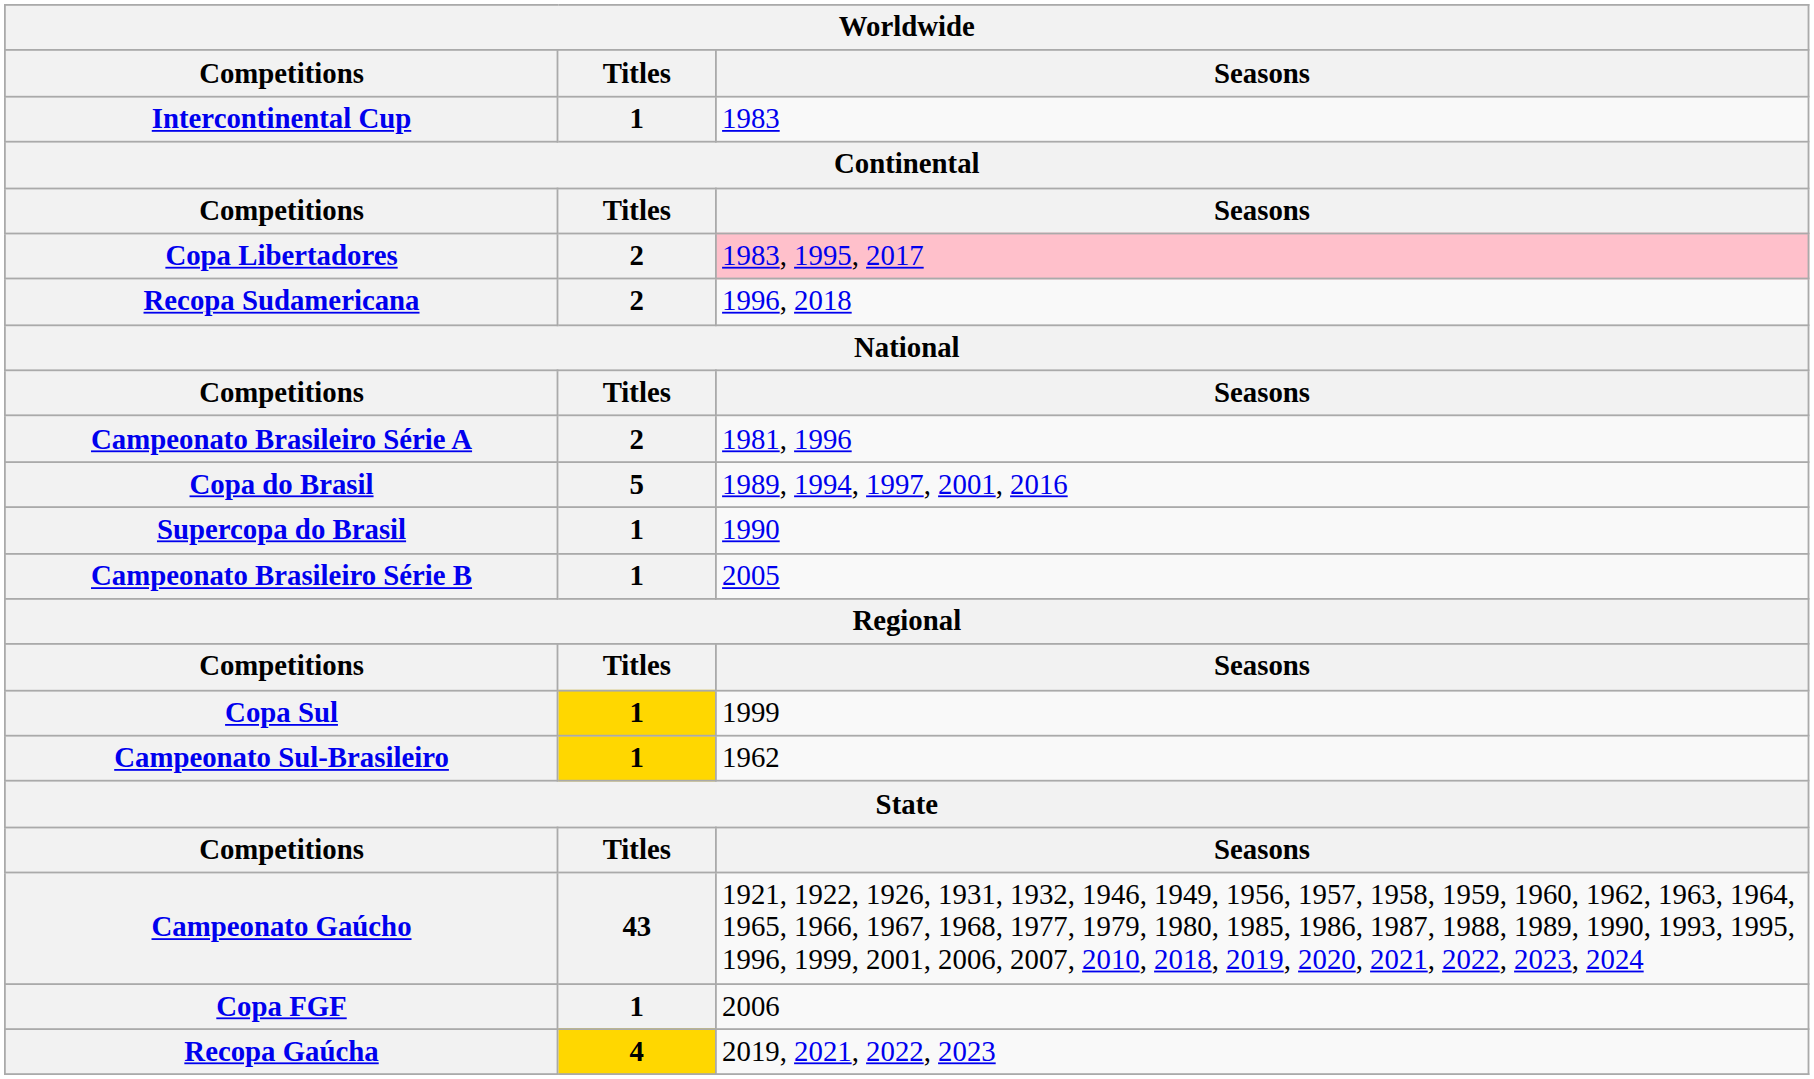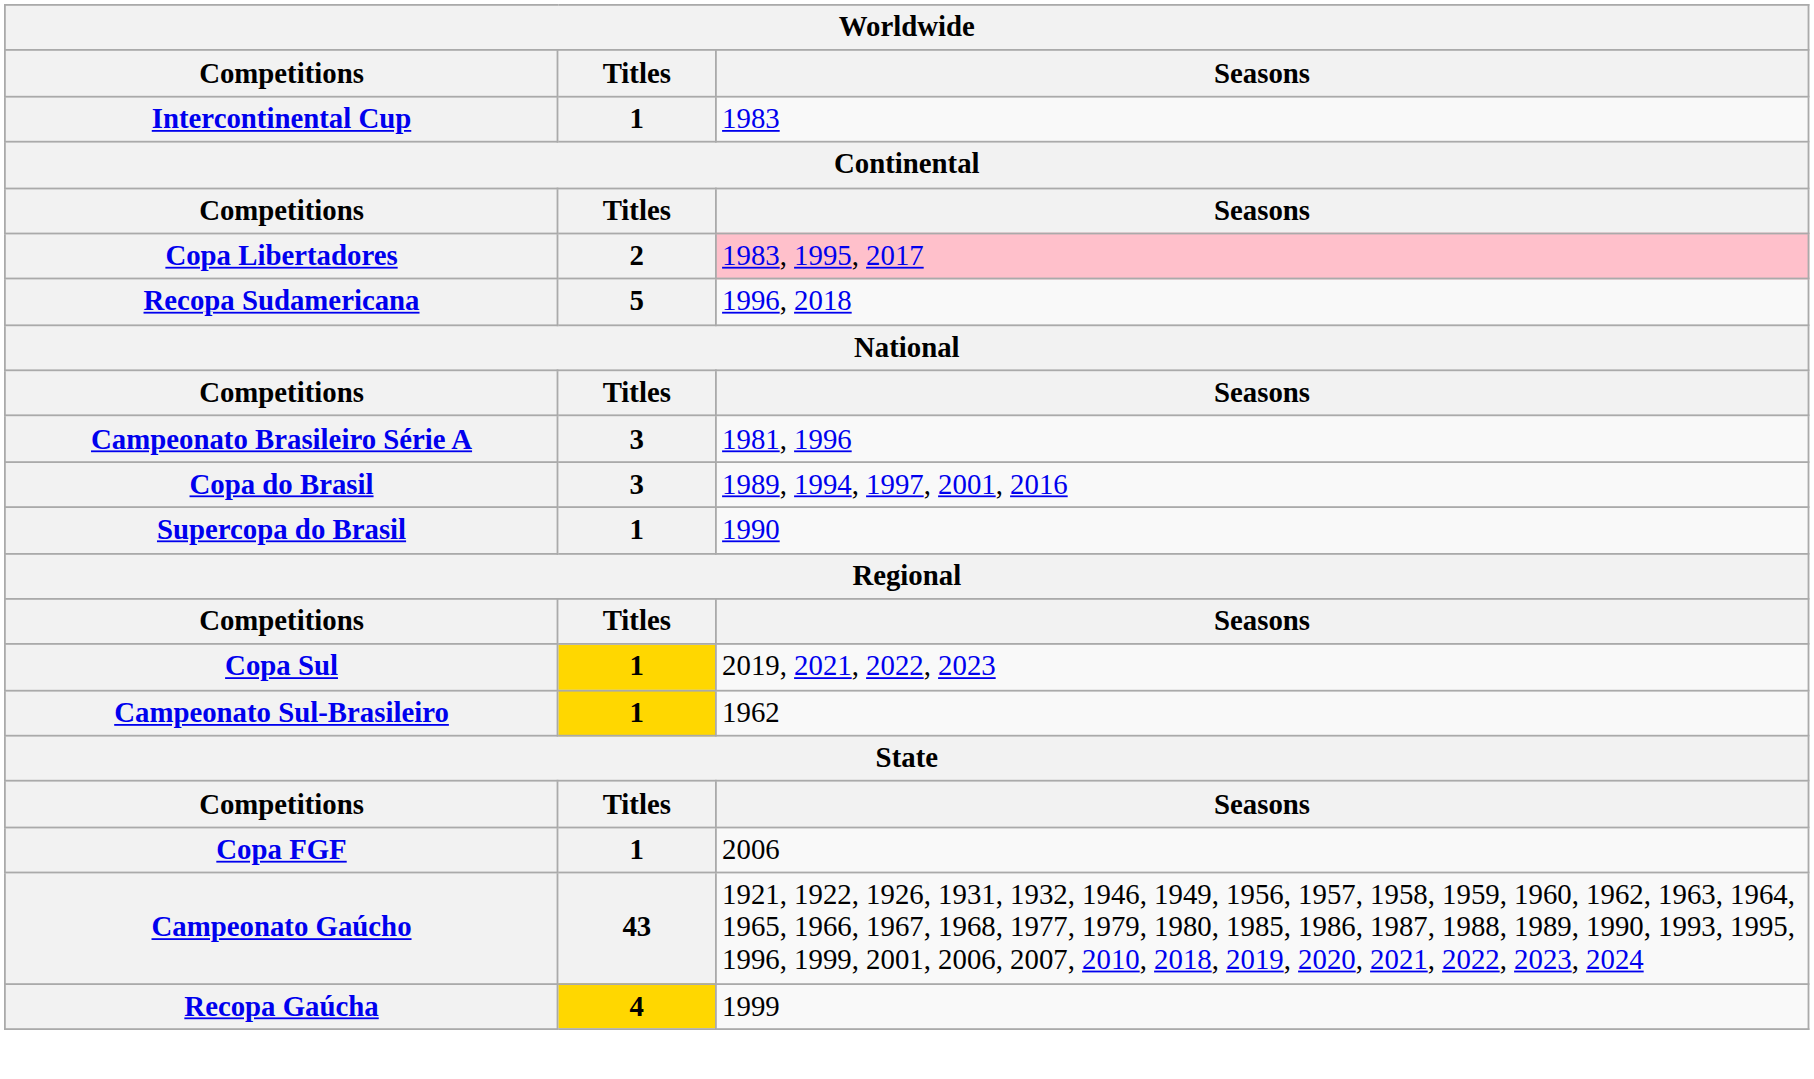 <table class="wikitable">
 <tr>
 <th colspan="3">Worldwide</th>
 </tr>
 <tr>
 <th>Competitions</th>
 <th>Titles</th>
 <th>Seasons</th>
 </tr>
 <tr>
 <th><a href='#'>Intercontinental Cup</a></th>
 <th>1</th>
 <td><a href='#'>1983</a></td>
 </tr>
 <tr>
 <th colspan="3">Continental</th>
 </tr>
 <tr>
 <th style="width:300px">Competitions</th>
 <th style="width:50px">Titles</th>
 <th style="width:600px">Seasons</th>
 </tr>
 <tr>
 <th><a href='#'>Copa Libertadores</a></th>
 <th>2</th>
 <td style="background: pink;"><a href='#'>1983</a>, <a href='#'>1995</a>, <a href='#'>2017</a></td>
 </tr>
 <tr>
 <th><a href='#'>Recopa Sudamericana</a></th>
-<th>2</th>
+<th>5</th>
 <td><a href='#'>1996</a>, <a href='#'>2018</a></td>
 </tr>
 <tr>
 <th colspan="3">National</th>
 </tr>
 <tr>
 <th style="width:260px">Competitions</th>
 <th style="width:80px">Titles</th>
 <th style="width:380px">Seasons</th>
 </tr>
 <tr>
 <th><a href='#'>Campeonato Brasileiro Série A</a></th>
-<th>2</th>
+<th>3</th>
 <td><a href='#'>1981</a>, <a href='#'>1996</a></td>
 </tr>
 <tr>
 <th><a href='#'>Copa do Brasil</a></th>
-<th>5</th>
+<th>3</th>
 <td><a href='#'>1989</a>, <a href='#'>1994</a>, <a href='#'>1997</a>, <a href='#'>2001</a>, <a href='#'>2016</a></td>
 </tr>
 <tr>
 <th><a href='#'>Supercopa do Brasil</a></th>
 <th>1</th>
 <td><a href='#'>1990</a></td>
-</tr>
-<tr>
-<th><a href='#'>Campeonato Brasileiro Série B</a></th>
-<th>1</th>
-<td><a href='#'>2005</a></td>
 </tr>
 <tr>
 <th colspan="3">Regional</th>
 </tr>
 <tr>
 <th>Competitions</th>
 <th>Titles</th>
 <th>Seasons</th>
 </tr>
 <tr>
 <th><a href='#'>Copa Sul</a></th>
 <td bgcolor="gold" style="text-align:center"><strong>1</strong></td>
-<td>1999</td>
+<td>2019, <a href='#'>2021</a>, <a href='#'>2022</a>, <a href='#'>2023</a></td>
 </tr>
 <tr>
 <th><a href='#'>Campeonato Sul-Brasileiro</a></th>
 <td bgcolor="gold" style="text-align:center"><strong>1</strong></td>
 <td>1962</td>
 </tr>
 <tr>
 <th colspan="3">State</th>
 </tr>
 <tr>
 <th style="width:260px">Competitions</th>
 <th style="width:80px">Titles</th>
 <th style="width:380px">Seasons</th>
 </tr>
 <tr>
+<th><a href='#'>Copa FGF</a></th>
+<th>1</th>
+<td>2006</td>
+</tr>
+<tr>
 <th><a href='#'>Campeonato Gaúcho</a></th>
 <th>43</th>
 <td>1921, 1922, 1926, 1931, 1932, 1946, 1949, 1956, 1957, 1958, 1959, 1960, 1962, 1963, 1964, 1965, 1966, 1967, 1968, 1977, 1979, 1980, 1985, 1986, 1987, 1988, 1989, 1990, 1993, 1995, 1996, 1999, 2001, 2006, 2007, <a href='#'>2010</a>, <a href='#'>2018</a>, <a href='#'>2019</a>, <a href='#'>2020</a>, <a href='#'>2021</a>, <a href='#'>2022</a>, <a href='#'>2023</a>, <a href='#'>2024</a></td>
 </tr>
 <tr>
-<th><a href='#'>Copa FGF</a></th>
-<th>1</th>
-<td>2006</td>
-</tr>
-<tr>
 <th><a href='#'>Recopa Gaúcha</a></th>
 <td bgcolor="gold" style="text-align:center"><strong>4</strong></td>
-<td>2019, <a href='#'>2021</a>, <a href='#'>2022</a>, <a href='#'>2023</a></td>
+<td>1999</td>
 </tr>
 </table>
